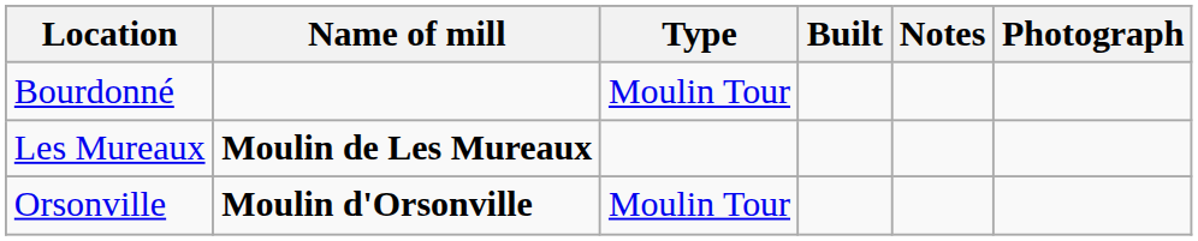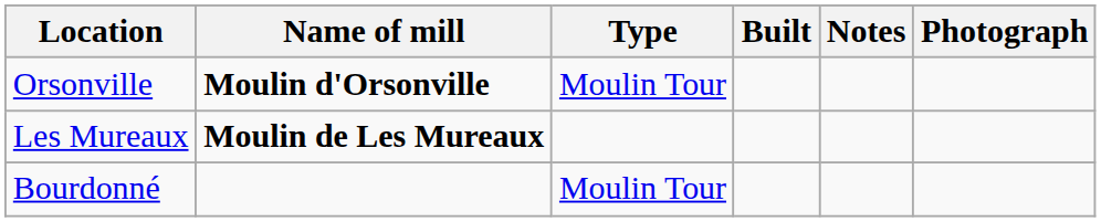 <table class="wikitable">
 <tr>
 <th>Location</th>
 <th>Name of mill</th>
 <th>Type</th>
 <th>Built</th>
 <th>Notes</th>
 <th>Photograph</th>
 </tr>
 <tr>
-<td><a href='#'>Bourdonné</a></td>
-<td></td>
+<td><a href='#'>Orsonville</a></td>
+<td><strong>Moulin d'Orsonville</strong></td>
 <td><a href='#'>Moulin Tour</a></td>
 <td></td>
-<td></td>
+<td> </td>
 <td></td>
 </tr>
 <tr>
 <td><a href='#'>Les Mureaux</a></td>
 <td><strong>Moulin de Les Mureaux</strong></td>
 <td></td>
 <td></td>
 <td></td>
 <td></td>
 </tr>
 <tr>
-<td><a href='#'>Orsonville</a></td>
-<td><strong>Moulin d'Orsonville</strong></td>
+<td><a href='#'>Bourdonné</a></td>
+<td></td>
 <td><a href='#'>Moulin Tour</a></td>
 <td></td>
-<td> </td>
+<td></td>
 <td></td>
 </tr>
 </table>
